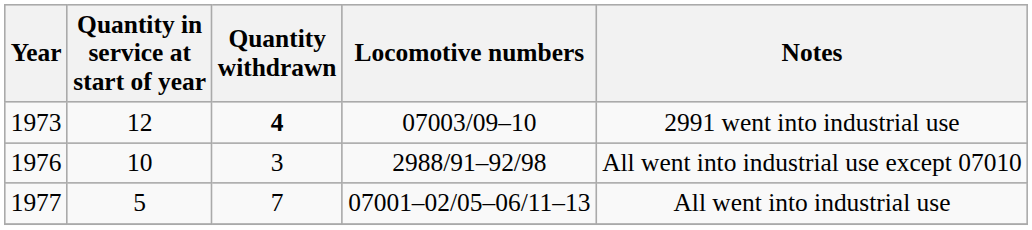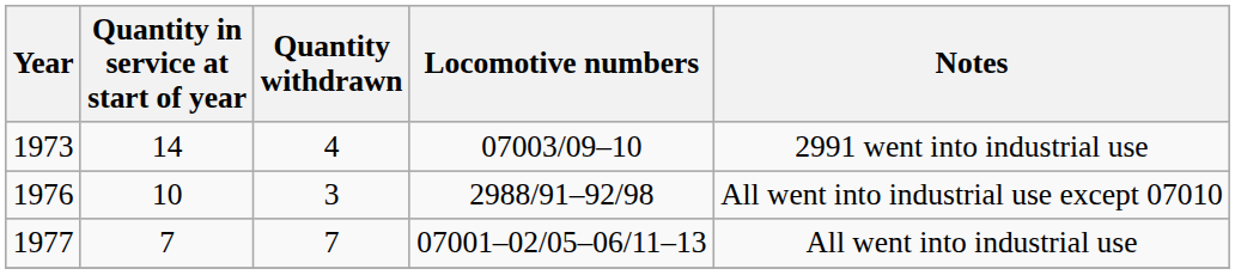 <table class=wikitable style=text-align:center>
 <tr>
 <th>Year</th>
 <th>Quantity in<br>service at<br>start of year</th>
 <th>Quantity<br>withdrawn</th>
 <th>Locomotive numbers</th>
 <th>Notes</th>
 </tr>
 <tr>
 <td>1973</td>
-<td>12</td>
-<td><strong>4</strong></td>
+<td>14</td>
+<td>4</td>
 <td>07003/09–10</td>
 <td>2991 went into industrial use</td>
 </tr>
 <tr>
 <td>1976</td>
 <td>10</td>
 <td>3</td>
 <td>2988/91–92/98</td>
 <td>All went into industrial use except 07010</td>
 </tr>
 <tr>
 <td>1977</td>
-<td>5</td>
+<td>7</td>
 <td>7</td>
 <td>07001–02/05–06/11–13</td>
 <td>All went into industrial use</td>
 </tr>
 <tr>
 </tr>
 </table>
